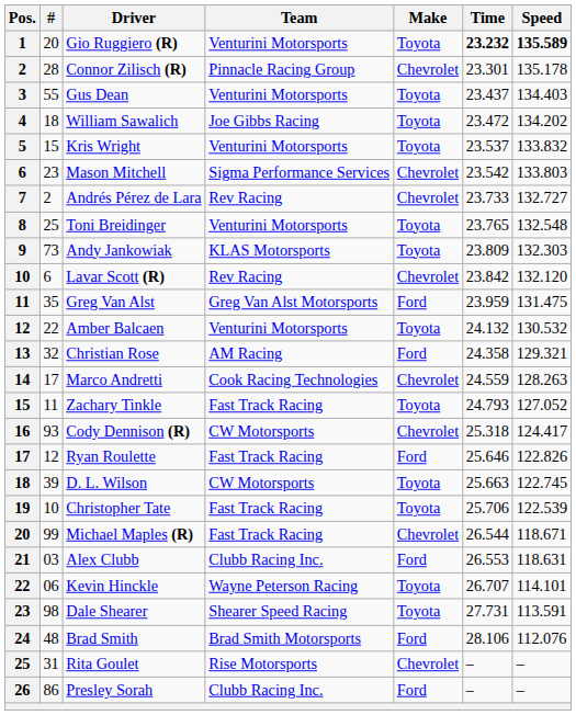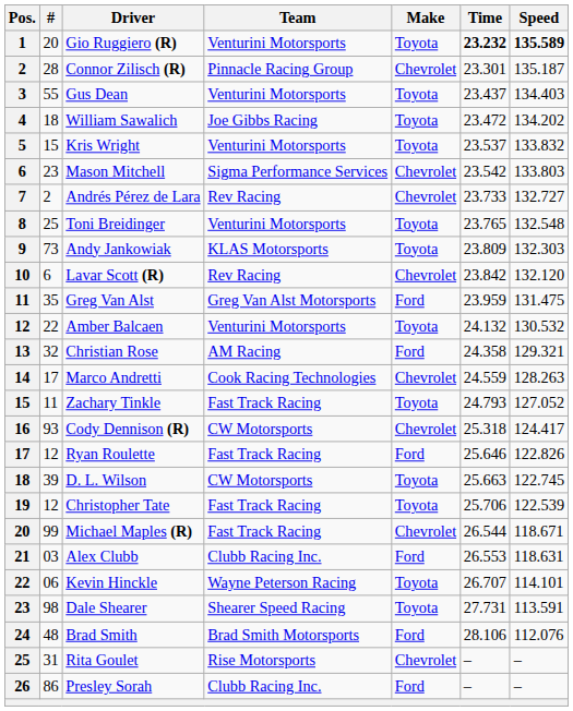 <table class="wikitable" style="font-size:95%">
 <tr>
 <th>Pos.</th>
 <th>#</th>
 <th>Driver</th>
 <th>Team</th>
 <th>Make</th>
 <th>Time</th>
 <th>Speed</th>
 </tr>
 <tr>
 <th>1</th>
 <td>20</td>
 <td><a href='#'>Gio Ruggiero</a> <strong>(R)</strong></td>
 <td><a href='#'>Venturini Motorsports</a></td>
 <td><a href='#'>Toyota</a></td>
 <td><strong>23.232</strong></td>
 <td><strong>135.589</strong></td>
 </tr>
 <tr>
 <th>2</th>
 <td>28</td>
 <td><a href='#'>Connor Zilisch</a> <strong>(R)</strong></td>
 <td><a href='#'>Pinnacle Racing Group</a></td>
 <td><a href='#'>Chevrolet</a></td>
 <td>23.301</td>
-<td>135.178</td>
+<td>135.187</td>
 </tr>
 <tr>
 <th>3</th>
 <td>55</td>
 <td><a href='#'>Gus Dean</a></td>
 <td><a href='#'>Venturini Motorsports</a></td>
 <td><a href='#'>Toyota</a></td>
 <td>23.437</td>
 <td>134.403</td>
 </tr>
 <tr>
 <th>4</th>
 <td>18</td>
 <td><a href='#'>William Sawalich</a></td>
 <td><a href='#'>Joe Gibbs Racing</a></td>
 <td><a href='#'>Toyota</a></td>
 <td>23.472</td>
 <td>134.202</td>
 </tr>
 <tr>
 <th>5</th>
 <td>15</td>
 <td><a href='#'>Kris Wright</a></td>
 <td><a href='#'>Venturini Motorsports</a></td>
 <td><a href='#'>Toyota</a></td>
 <td>23.537</td>
 <td>133.832</td>
 </tr>
 <tr>
 <th>6</th>
 <td>23</td>
 <td><a href='#'>Mason Mitchell</a></td>
 <td><a href='#'>Sigma Performance Services</a></td>
 <td><a href='#'>Chevrolet</a></td>
 <td>23.542</td>
 <td>133.803</td>
 </tr>
 <tr>
 <th>7</th>
 <td>2</td>
 <td><a href='#'>Andrés Pérez de Lara</a></td>
 <td><a href='#'>Rev Racing</a></td>
 <td><a href='#'>Chevrolet</a></td>
 <td>23.733</td>
 <td>132.727</td>
 </tr>
 <tr>
 <th>8</th>
 <td>25</td>
 <td><a href='#'>Toni Breidinger</a></td>
 <td><a href='#'>Venturini Motorsports</a></td>
 <td><a href='#'>Toyota</a></td>
 <td>23.765</td>
 <td>132.548</td>
 </tr>
 <tr>
 <th>9</th>
 <td>73</td>
 <td><a href='#'>Andy Jankowiak</a></td>
 <td><a href='#'>KLAS Motorsports</a></td>
 <td><a href='#'>Toyota</a></td>
 <td>23.809</td>
 <td>132.303</td>
 </tr>
 <tr>
 <th>10</th>
 <td>6</td>
 <td><a href='#'>Lavar Scott</a> <strong>(R)</strong></td>
 <td><a href='#'>Rev Racing</a></td>
 <td><a href='#'>Chevrolet</a></td>
 <td>23.842</td>
 <td>132.120</td>
 </tr>
 <tr>
 <th>11</th>
 <td>35</td>
 <td><a href='#'>Greg Van Alst</a></td>
 <td><a href='#'>Greg Van Alst Motorsports</a></td>
 <td><a href='#'>Ford</a></td>
 <td>23.959</td>
 <td>131.475</td>
 </tr>
 <tr>
 <th>12</th>
 <td>22</td>
 <td><a href='#'>Amber Balcaen</a></td>
 <td><a href='#'>Venturini Motorsports</a></td>
 <td><a href='#'>Toyota</a></td>
 <td>24.132</td>
 <td>130.532</td>
 </tr>
 <tr>
 <th>13</th>
 <td>32</td>
 <td><a href='#'>Christian Rose</a></td>
 <td><a href='#'>AM Racing</a></td>
 <td><a href='#'>Ford</a></td>
 <td>24.358</td>
 <td>129.321</td>
 </tr>
 <tr>
 <th>14</th>
 <td>17</td>
 <td><a href='#'>Marco Andretti</a></td>
 <td><a href='#'>Cook Racing Technologies</a></td>
 <td><a href='#'>Chevrolet</a></td>
 <td>24.559</td>
 <td>128.263</td>
 </tr>
 <tr>
 <th>15</th>
 <td>11</td>
 <td><a href='#'>Zachary Tinkle</a></td>
 <td><a href='#'>Fast Track Racing</a></td>
 <td><a href='#'>Toyota</a></td>
 <td>24.793</td>
 <td>127.052</td>
 </tr>
 <tr>
 <th>16</th>
 <td>93</td>
 <td><a href='#'>Cody Dennison</a> <strong>(R)</strong></td>
 <td><a href='#'>CW Motorsports</a></td>
 <td><a href='#'>Chevrolet</a></td>
 <td>25.318</td>
 <td>124.417</td>
 </tr>
 <tr>
 <th>17</th>
 <td>12</td>
 <td><a href='#'>Ryan Roulette</a></td>
 <td><a href='#'>Fast Track Racing</a></td>
 <td><a href='#'>Ford</a></td>
 <td>25.646</td>
 <td>122.826</td>
 </tr>
 <tr>
 <th>18</th>
 <td>39</td>
 <td><a href='#'>D. L. Wilson</a></td>
 <td><a href='#'>CW Motorsports</a></td>
 <td><a href='#'>Toyota</a></td>
 <td>25.663</td>
 <td>122.745</td>
 </tr>
 <tr>
 <th>19</th>
-<td>10</td>
+<td>12</td>
 <td><a href='#'>Christopher Tate</a></td>
 <td><a href='#'>Fast Track Racing</a></td>
 <td><a href='#'>Toyota</a></td>
 <td>25.706</td>
 <td>122.539</td>
 </tr>
 <tr>
 <th>20</th>
 <td>99</td>
 <td><a href='#'>Michael Maples</a> <strong>(R)</strong></td>
 <td><a href='#'>Fast Track Racing</a></td>
 <td><a href='#'>Chevrolet</a></td>
 <td>26.544</td>
 <td>118.671</td>
 </tr>
 <tr>
 <th>21</th>
 <td>03</td>
 <td><a href='#'>Alex Clubb</a></td>
 <td><a href='#'>Clubb Racing Inc.</a></td>
 <td><a href='#'>Ford</a></td>
 <td>26.553</td>
 <td>118.631</td>
 </tr>
 <tr>
 <th>22</th>
 <td>06</td>
 <td><a href='#'>Kevin Hinckle</a></td>
 <td><a href='#'>Wayne Peterson Racing</a></td>
 <td><a href='#'>Toyota</a></td>
 <td>26.707</td>
 <td>114.101</td>
 </tr>
 <tr>
 <th>23</th>
 <td>98</td>
 <td><a href='#'>Dale Shearer</a></td>
 <td><a href='#'>Shearer Speed Racing</a></td>
 <td><a href='#'>Toyota</a></td>
 <td>27.731</td>
 <td>113.591</td>
 </tr>
 <tr>
 <th>24</th>
 <td>48</td>
 <td><a href='#'>Brad Smith</a></td>
 <td><a href='#'>Brad Smith Motorsports</a></td>
 <td><a href='#'>Ford</a></td>
 <td>28.106</td>
 <td>112.076</td>
 </tr>
 <tr>
 <th>25</th>
 <td>31</td>
 <td><a href='#'>Rita Goulet</a></td>
 <td><a href='#'>Rise Motorsports</a></td>
 <td><a href='#'>Chevrolet</a></td>
 <td>–</td>
 <td>–</td>
 </tr>
 <tr>
 <th>26</th>
 <td>86</td>
 <td><a href='#'>Presley Sorah</a></td>
 <td><a href='#'>Clubb Racing Inc.</a></td>
 <td><a href='#'>Ford</a></td>
 <td>–</td>
 <td>–</td>
 </tr>
 <tr>
 <th colspan="7"></th>
 </tr>
 </table>
